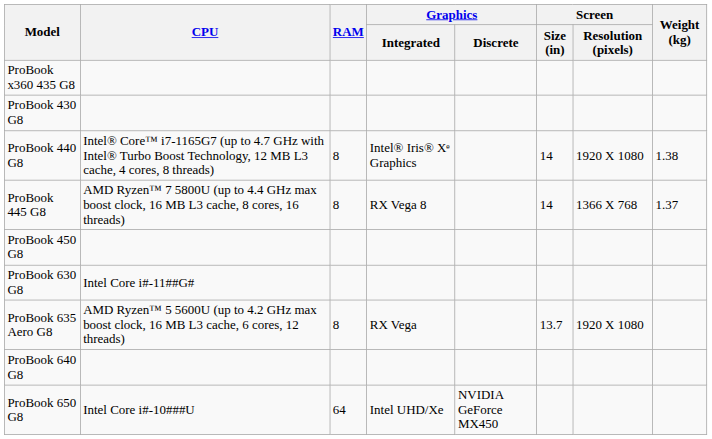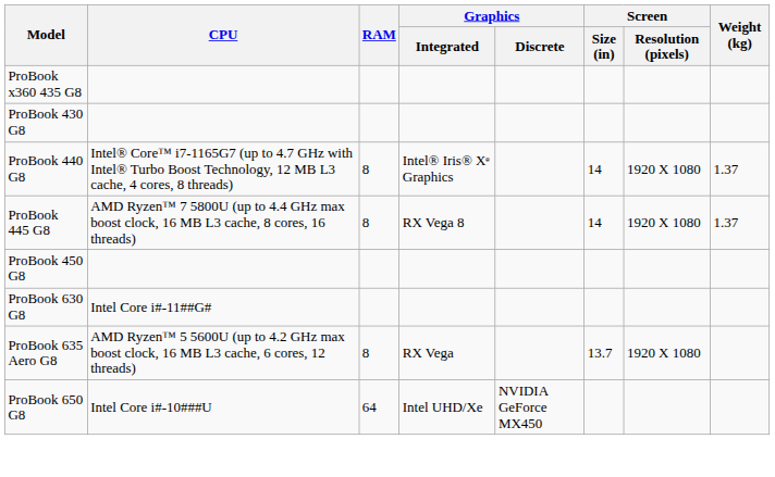 <table class="wikitable">
 <tr>
 <th rowspan="2">Model</th>
 <th rowspan="2"><a href='#'>CPU</a></th>
 <th rowspan="2"><a href='#'>RAM</a></th>
 <th colspan="2"><a href='#'>Graphics</a></th>
 <th colspan="2">Screen</th>
 <th rowspan="2">Weight (kg)</th>
 </tr>
 <tr>
 <th>Integrated</th>
 <th>Discrete</th>
 <th>Size (in)</th>
 <th>Resolution (pixels)</th>
 </tr>
 <tr>
 <td>ProBook x360 435 G8</td>
 <td></td>
 <td></td>
 <td></td>
 <td></td>
 <td></td>
 <td></td>
 <td></td>
 </tr>
 <tr>
 <td>ProBook 430 G8</td>
 <td></td>
 <td></td>
 <td></td>
 <td></td>
 <td></td>
 <td></td>
 <td></td>
 </tr>
 <tr>
 <td>ProBook 440 G8</td>
 <td>Intel® Core™ i7-1165G7 (up to 4.7 GHz with Intel® Turbo Boost Technology, 12 MB L3 cache, 4 cores, 8 threads)</td>
 <td>8</td>
 <td>Intel® Iris® Xᵉ Graphics</td>
 <td></td>
 <td>14</td>
 <td>1920 X 1080</td>
-<td>1.38</td>
+<td>1.37</td>
 </tr>
 <tr>
 <td>ProBook<br>445 G8</td>
 <td>AMD Ryzen™ 7 5800U (up to 4.4 GHz max boost clock, 16 MB L3 cache, 8 cores, 16 threads)</td>
 <td>8</td>
 <td>RX Vega 8</td>
 <td></td>
 <td>14</td>
-<td>1366 X 768</td>
+<td>1920 X 1080</td>
 <td>1.37</td>
 </tr>
 <tr>
 <td>ProBook 450 G8</td>
 <td></td>
 <td></td>
 <td></td>
 <td></td>
 <td></td>
 <td></td>
 <td></td>
 </tr>
 <tr>
 <td>ProBook 630 G8</td>
 <td>Intel Core i#-11##G#</td>
 <td></td>
 <td></td>
 <td></td>
 <td></td>
 <td></td>
 <td></td>
 </tr>
 <tr>
 <td>ProBook 635 Aero G8</td>
 <td>AMD Ryzen™ 5 5600U (up to 4.2 GHz max boost clock, 16 MB L3 cache, 6 cores, 12 threads)</td>
 <td>8</td>
 <td>RX Vega</td>
 <td></td>
 <td>13.7</td>
 <td>1920 X 1080</td>
 <td></td>
 </tr>
 <tr>
-<td>ProBook 640 G8</td>
-<td></td>
-<td></td>
-<td></td>
-<td></td>
-<td></td>
-<td></td>
-<td></td>
-</tr>
-<tr>
 <td>ProBook 650 G8</td>
 <td>Intel Core i#-10###U</td>
 <td>64</td>
 <td>Intel UHD/Xe</td>
 <td>NVIDIA GeForce MX450</td>
 <td></td>
 <td></td>
 <td></td>
 </tr>
 </table>
